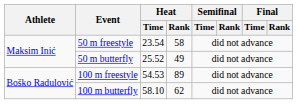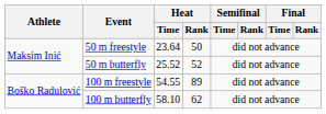 <table class=wikitable style="font-size:90%">
 <tr>
 <th rowspan="2">Athlete</th>
 <th rowspan="2">Event</th>
 <th colspan="2">Heat</th>
 <th colspan="2">Semifinal</th>
 <th colspan="2">Final</th>
 </tr>
 <tr style="font-size:95%">
 <th>Time</th>
 <th>Rank</th>
 <th>Time</th>
 <th>Rank</th>
 <th>Time</th>
 <th>Rank</th>
 </tr>
 <tr align=center>
 <td align=left rowspan=2><a href='#'>Maksim Inić</a></td>
 <td align=left><a href='#'>50 m freestyle</a></td>
-<td>23.54</td>
-<td>58</td>
+<td>23.64</td>
+<td>50</td>
 <td colspan=4>did not advance</td>
 </tr>
 <tr align=center>
 <td align=left><a href='#'>50 m butterfly</a></td>
 <td>25.52</td>
-<td>49</td>
+<td>52</td>
 <td colspan=4>did not advance</td>
 </tr>
 <tr align=center>
 <td align=left rowspan=2><a href='#'>Boško Radulović</a></td>
 <td align=left><a href='#'>100 m freestyle</a></td>
-<td>54.53</td>
+<td>54.55</td>
 <td>89</td>
 <td colspan=4>did not advance</td>
 </tr>
 <tr align=center>
 <td align=left><a href='#'>100 m butterfly</a></td>
 <td>58.10</td>
 <td>62</td>
 <td colspan=4>did not advance</td>
 </tr>
 </table>
